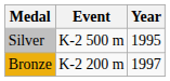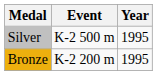 <table class="wikitable">
 <tr>
 <th>Medal</th>
 <th>Event</th>
 <th>Year</th>
 </tr>
 <tr>
 <td bgcolor="silver">Silver</td>
 <td>K-2 500 m</td>
 <td>1995</td>
 </tr>
 <tr>
 <td bgcolor="medalbronze">Bronze</td>
 <td>K-2 200 m</td>
-<td>1997</td>
+<td>1995</td>
 </tr>
 </table>
